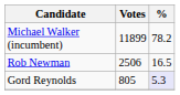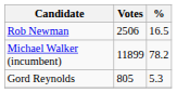 <table class="wikitable">
 <tr>
 <th bgcolor="#DDDDFF" width="150px">Candidate</th>
 <th bgcolor="#DDDDFF">Votes</th>
 <th bgcolor="#DDDDFF">%</th>
 </tr>
 <tr>
+<td><a href='#'>Rob Newman</a></td>
+<td>2506</td>
+<td>16.5</td>
+</tr>
+<tr>
 <td><a href='#'>Michael Walker</a> (incumbent)</td>
 <td>11899</td>
 <td>78.2</td>
 </tr>
 <tr>
-<td><a href='#'>Rob Newman</a></td>
-<td>2506</td>
-<td>16.5</td>
-</tr>
-<tr>
 <td>Gord Reynolds</td>
 <td>805</td>
-<td style="background: lavender;">5.3</td>
+<td>5.3</td>
 </tr>
 <tr>
 </tr>
 </table>
